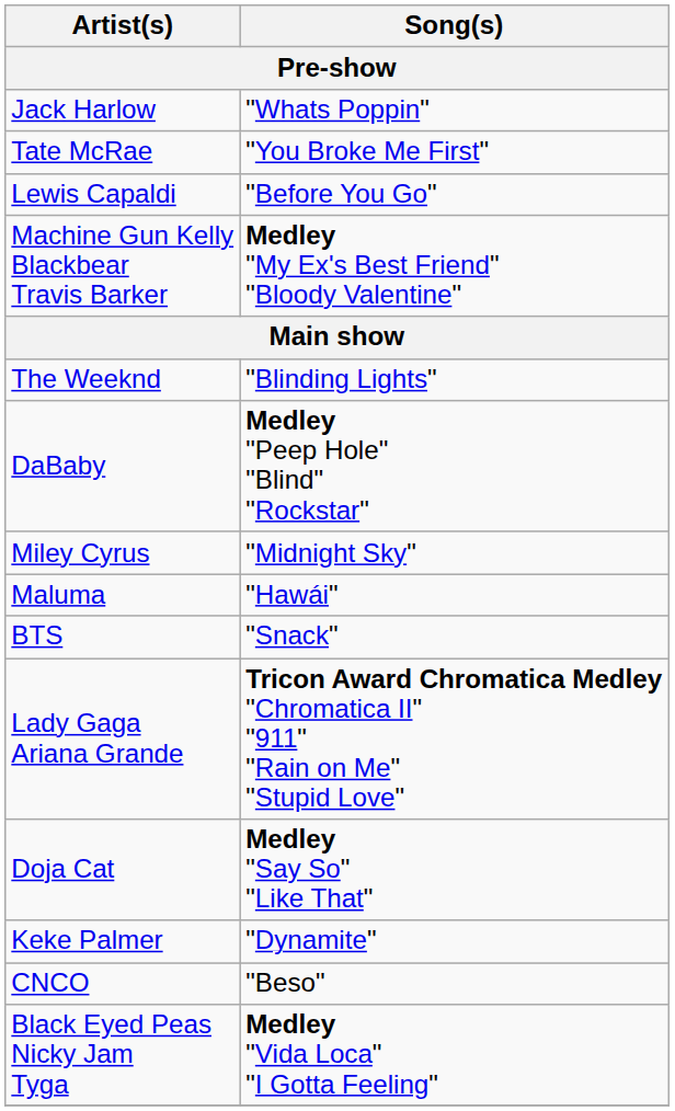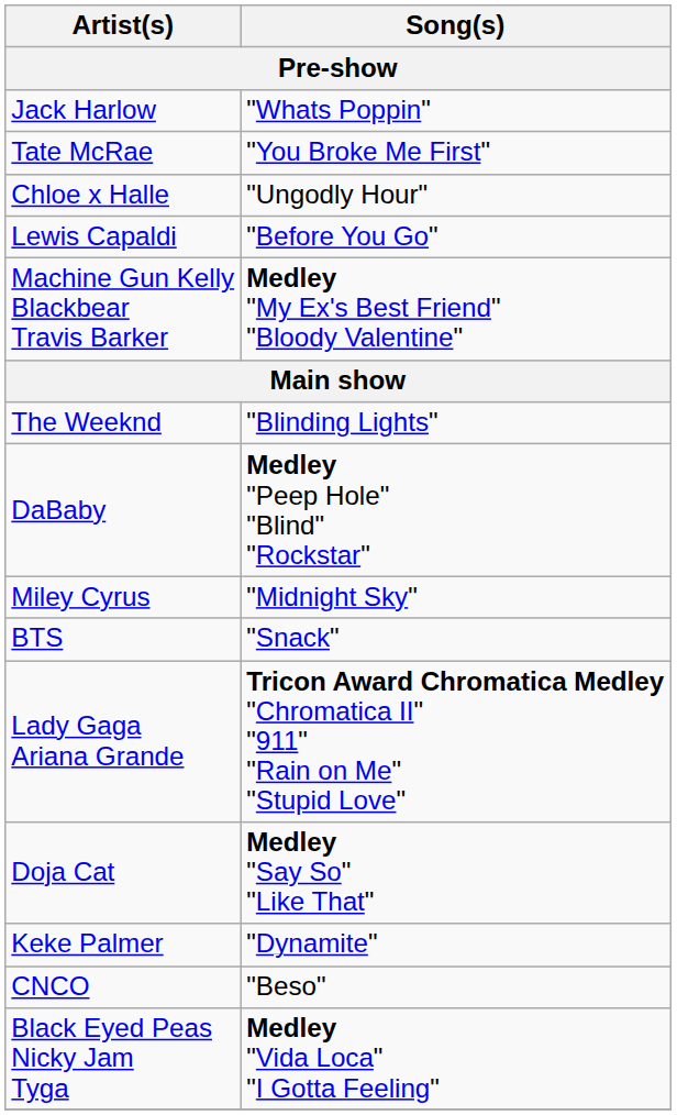 <table class="wikitable plainrowheaders">
 <tr>
 <th scope="col">Artist(s)</th>
 <th scope="col">Song(s)</th>
 </tr>
 <tr>
 <th colspan="2">Pre-show</th>
 </tr>
 <tr>
 <td><a href='#'>Jack Harlow</a></td>
 <td>"<a href='#'>Whats Poppin</a>"</td>
 </tr>
 <tr>
 <td><a href='#'>Tate McRae</a></td>
 <td>"<a href='#'>You Broke Me First</a>"</td>
+</tr>
+<tr>
+<td><a href='#'>Chloe x Halle</a></td>
+<td>"Ungodly Hour"</td>
 </tr>
 <tr>
 <td><a href='#'>Lewis Capaldi</a></td>
 <td>"<a href='#'>Before You Go</a>"</td>
 </tr>
 <tr>
 <td><a href='#'>Machine Gun Kelly</a><br><a href='#'>Blackbear</a><br><a href='#'>Travis Barker</a></td>
 <td><strong>Medley</strong><br>"<a href='#'>My Ex's Best Friend</a>"<br>"<a href='#'>Bloody Valentine</a>"</td>
 </tr>
 <tr>
 <th colspan="2">Main show</th>
 </tr>
 <tr>
 <td><a href='#'>The Weeknd</a></td>
 <td>"<a href='#'>Blinding Lights</a>"</td>
 </tr>
 <tr>
 <td><a href='#'>DaBaby</a></td>
 <td><strong>Medley</strong><br>"Peep Hole"<br>"Blind"<br>"<a href='#'>Rockstar</a>"</td>
 </tr>
 <tr>
 <td><a href='#'>Miley Cyrus</a></td>
 <td>"<a href='#'>Midnight Sky</a>"</td>
-</tr>
-<tr>
-<td><a href='#'>Maluma</a></td>
-<td>"<a href='#'>Hawái</a>"</td>
 </tr>
 <tr>
 <td><a href='#'>BTS</a></td>
 <td>"<a href='#'>Snack</a>"</td>
 </tr>
 <tr>
 <td><a href='#'>Lady Gaga</a><br><a href='#'>Ariana Grande</a></td>
 <td><strong>Tricon Award Chromatica Medley </strong><br>"<a href='#'>Chromatica II</a>"<br>"<a href='#'>911</a>"<br>"<a href='#'>Rain on Me</a>"<br>"<a href='#'>Stupid Love</a>"</td>
 </tr>
 <tr>
 <td><a href='#'>Doja Cat</a></td>
 <td><strong>Medley</strong><br>"<a href='#'>Say So</a>"<br>"<a href='#'>Like That</a>"</td>
 </tr>
 <tr>
 <td><a href='#'>Keke Palmer</a></td>
 <td>"<a href='#'>Dynamite</a>"</td>
 </tr>
 <tr>
 <td><a href='#'>CNCO</a></td>
 <td>"Beso"</td>
 </tr>
 <tr>
 <td><a href='#'>Black Eyed Peas</a><br><a href='#'>Nicky Jam</a><br><a href='#'>Tyga</a></td>
 <td><strong>Medley</strong><br>"<a href='#'>Vida Loca</a>"<br>"<a href='#'>I Gotta Feeling</a>"</td>
 </tr>
 <tr>
 </tr>
 </table>
